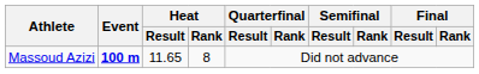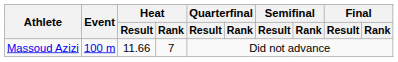 <table class=wikitable style="font-size:90%">
 <tr>
 <th rowspan="2">Athlete</th>
 <th rowspan="2">Event</th>
 <th colspan="2">Heat</th>
 <th colspan="2">Quarterfinal</th>
 <th colspan="2">Semifinal</th>
 <th colspan="2">Final</th>
 </tr>
 <tr style="font-size:95%">
 <th scope="col">Result</th>
 <th scope="col">Rank</th>
 <th scope="col">Result</th>
 <th scope="col">Rank</th>
 <th scope="col">Result</th>
 <th scope="col">Rank</th>
 <th scope="col">Result</th>
 <th scope="col">Rank</th>
 </tr>
 <tr align=center>
 <td align=left><a href='#'>Massoud Azizi</a></td>
-<td align=left><strong><a href='#'>100 m</a></strong></td>
-<td>11.65</td>
-<td>8</td>
+<td align=left><a href='#'>100 m</a></td>
+<td>11.66</td>
+<td>7</td>
 <td colspan=6>Did not advance</td>
 </tr>
 </table>
